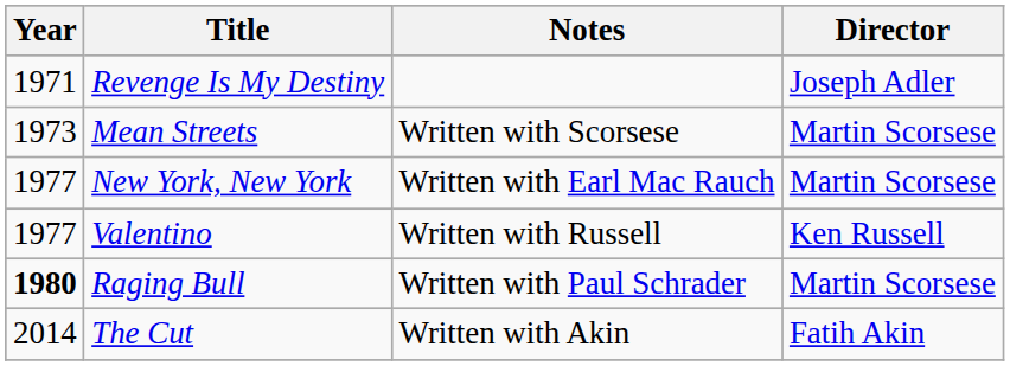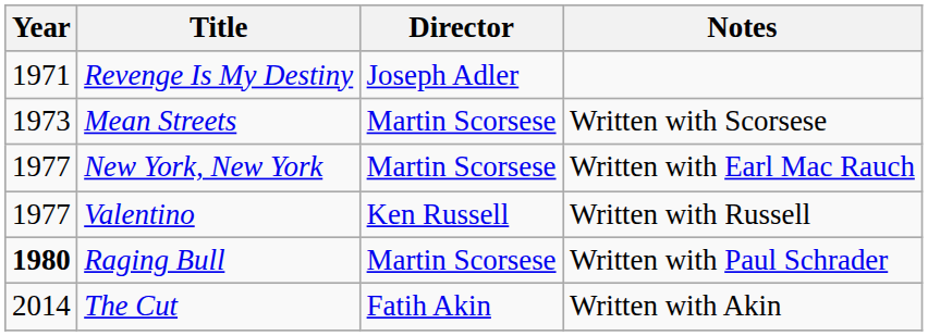 <table class="wikitable sortable">
 <tr>
 <th>Year</th>
 <th>Title</th>
+<th>Director</th>
 <th class="unsortable">Notes</th>
-<th>Director</th>
 </tr>
 <tr>
 <td>1971</td>
 <td><em><a href='#'>Revenge Is My Destiny</a></em></td>
+<td><a href='#'>Joseph Adler</a></td>
 <td></td>
-<td><a href='#'>Joseph Adler</a></td>
 </tr>
 <tr>
 <td>1973</td>
 <td><em><a href='#'>Mean Streets</a></em></td>
+<td><a href='#'>Martin Scorsese</a></td>
 <td>Written with Scorsese</td>
-<td><a href='#'>Martin Scorsese</a></td>
 </tr>
 <tr>
 <td>1977</td>
 <td><em><a href='#'>New York, New York</a></em></td>
+<td><a href='#'>Martin Scorsese</a></td>
 <td>Written with <a href='#'>Earl Mac Rauch</a></td>
-<td><a href='#'>Martin Scorsese</a></td>
 </tr>
 <tr>
 <td>1977</td>
 <td><a href='#'><em>Valentino</em></a></td>
+<td><a href='#'>Ken Russell</a></td>
 <td>Written with Russell</td>
-<td><a href='#'>Ken Russell</a></td>
 </tr>
 <tr>
 <td><strong>1980</strong></td>
 <td><em><a href='#'>Raging Bull</a></em></td>
+<td><a href='#'>Martin Scorsese</a></td>
 <td>Written with <a href='#'>Paul Schrader</a></td>
-<td><a href='#'>Martin Scorsese</a></td>
 </tr>
 <tr>
 <td>2014</td>
 <td><em><a href='#'>The Cut</a></em></td>
+<td><a href='#'>Fatih Akin</a></td>
 <td>Written with Akin</td>
-<td><a href='#'>Fatih Akin</a></td>
 </tr>
 </table>
